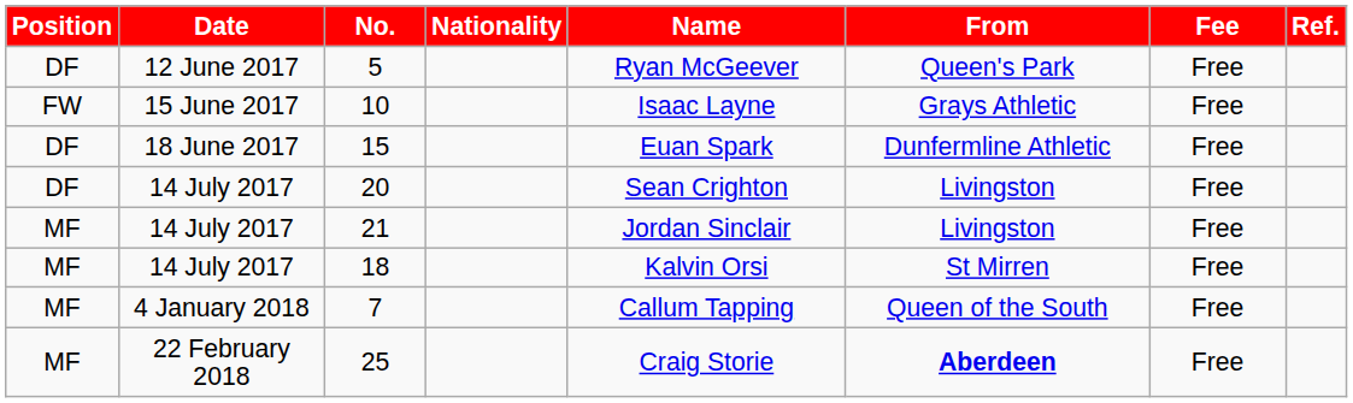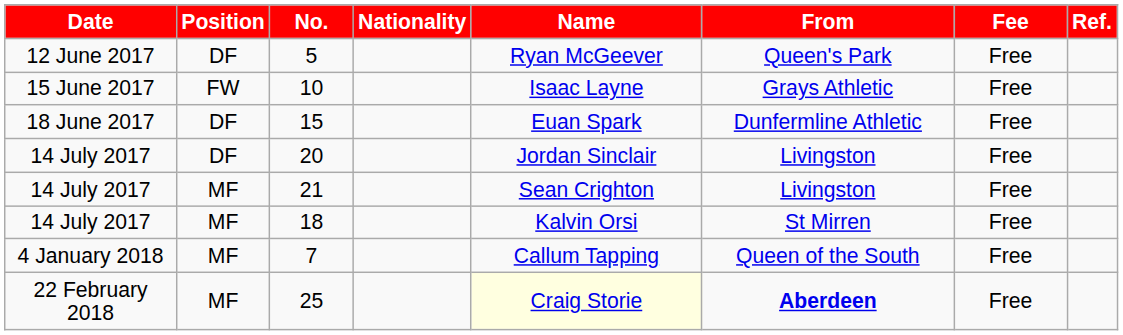 <table class="wikitable"  style="text-align:center; font-size:90%; ">
 <tr>
+<th style="background:red; color:white; width:110px;">Date</th>
 <th style="background:red; color:white; width:50px;">Position</th>
-<th style="background:red; color:white; width:110px;">Date</th>
 <th style="background:red; color:white; width:50px;">No.</th>
 <th style="background:red; color:white; width:50px;">Nationality</th>
 <th style="background:red; color:white; width:150px;">Name</th>
 <th style="background:red; color:white; width:165px;">From</th>
 <th style="background:red; color:white; width:70px;">Fee</th>
 <th style="background:red; color:white; width:25px;">Ref.</th>
 </tr>
 <tr>
+<td>12 June 2017</td>
 <td>DF</td>
-<td>12 June 2017</td>
 <td>5</td>
 <td></td>
 <td><a href='#'>Ryan McGeever</a></td>
 <td><a href='#'>Queen's Park</a></td>
 <td>Free</td>
 <td></td>
 </tr>
 <tr>
+<td>15 June 2017</td>
 <td>FW</td>
-<td>15 June 2017</td>
 <td>10</td>
 <td></td>
 <td><a href='#'>Isaac Layne</a></td>
 <td> <a href='#'>Grays Athletic</a></td>
 <td>Free</td>
 <td></td>
 </tr>
 <tr>
+<td>18 June 2017</td>
 <td>DF</td>
-<td>18 June 2017</td>
 <td>15</td>
 <td></td>
 <td><a href='#'>Euan Spark</a></td>
 <td><a href='#'>Dunfermline Athletic</a></td>
 <td>Free</td>
 <td></td>
 </tr>
 <tr>
+<td>14 July 2017</td>
 <td>DF</td>
+<td>20</td>
+<td></td>
+<td><a href='#'>Jordan Sinclair</a></td>
+<td><a href='#'>Livingston</a></td>
+<td>Free</td>
+<td></td>
+</tr>
+<tr>
 <td>14 July 2017</td>
-<td>20</td>
+<td>MF</td>
+<td>21</td>
 <td></td>
 <td><a href='#'>Sean Crighton</a></td>
 <td><a href='#'>Livingston</a></td>
 <td>Free</td>
 <td></td>
 </tr>
 <tr>
+<td>14 July 2017</td>
 <td>MF</td>
-<td>14 July 2017</td>
-<td>21</td>
-<td></td>
-<td><a href='#'>Jordan Sinclair</a></td>
-<td><a href='#'>Livingston</a></td>
-<td>Free</td>
-<td></td>
-</tr>
-<tr>
-<td>MF</td>
-<td>14 July 2017</td>
 <td>18</td>
 <td></td>
 <td><a href='#'>Kalvin Orsi</a></td>
 <td><a href='#'>St Mirren</a></td>
 <td>Free</td>
 <td></td>
 </tr>
 <tr>
+<td>4 January 2018</td>
 <td>MF</td>
-<td>4 January 2018</td>
 <td>7</td>
 <td></td>
 <td><a href='#'>Callum Tapping</a></td>
 <td><a href='#'>Queen of the South</a></td>
 <td>Free</td>
 <td></td>
 </tr>
 <tr>
+<td>22 February 2018</td>
 <td>MF</td>
-<td>22 February 2018</td>
 <td>25</td>
 <td></td>
-<td><a href='#'>Craig Storie</a></td>
+<td style="background: lightyellow;"><a href='#'>Craig Storie</a></td>
 <td><strong><a href='#'>Aberdeen</a></strong></td>
 <td>Free</td>
 <td></td>
 </tr>
 </table>
